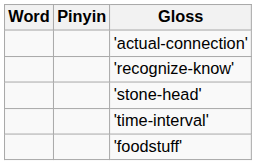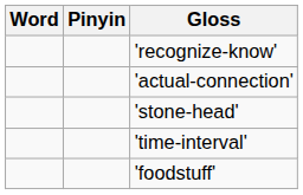 <table class="wikitable" cellpadding="5">
 <tr>
 <th>Word</th>
 <th>Pinyin</th>
 <th>Gloss</th>
 </tr>
 <tr>
 <td></td>
 <td></td>
-<td>'actual-connection'</td>
+<td>'recognize-know'</td>
 </tr>
 <tr>
 <td></td>
 <td></td>
-<td>'recognize-know'</td>
+<td>'actual-connection'</td>
 </tr>
 <tr>
 <td></td>
 <td></td>
 <td>'stone-head'</td>
 </tr>
 <tr>
 <td></td>
 <td></td>
 <td>'time-interval'</td>
 </tr>
 <tr>
 <td></td>
 <td></td>
 <td>'foodstuff'</td>
 </tr>
 </table>
